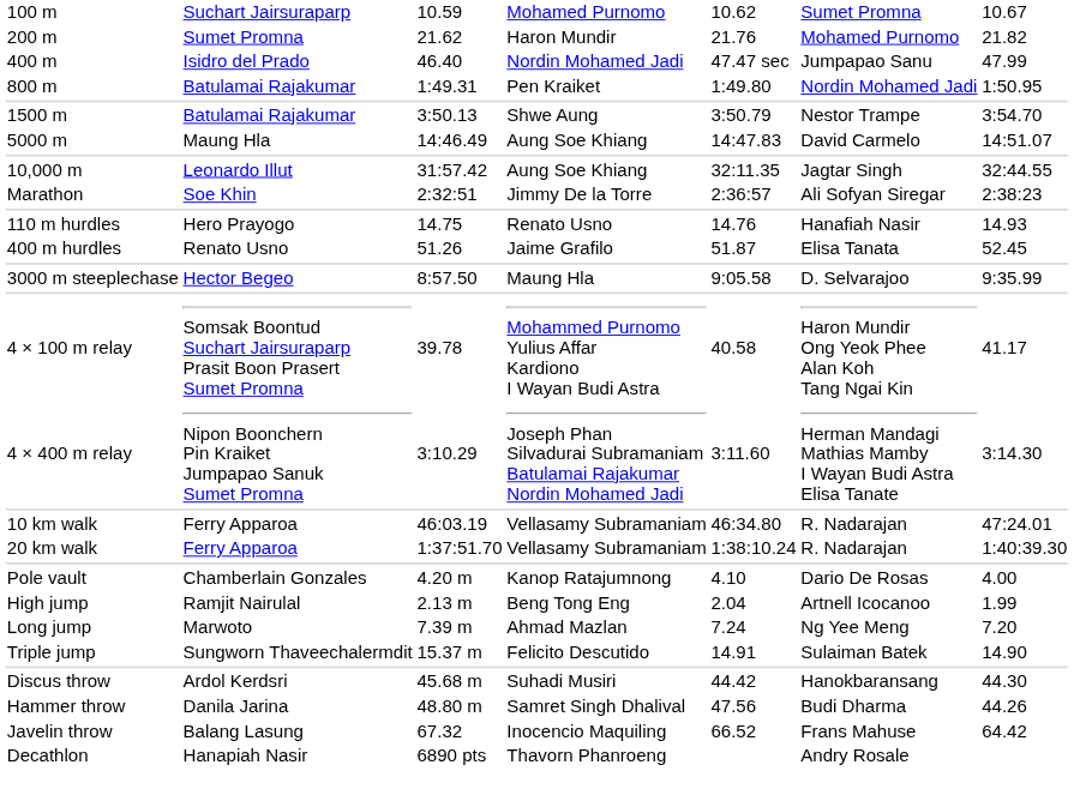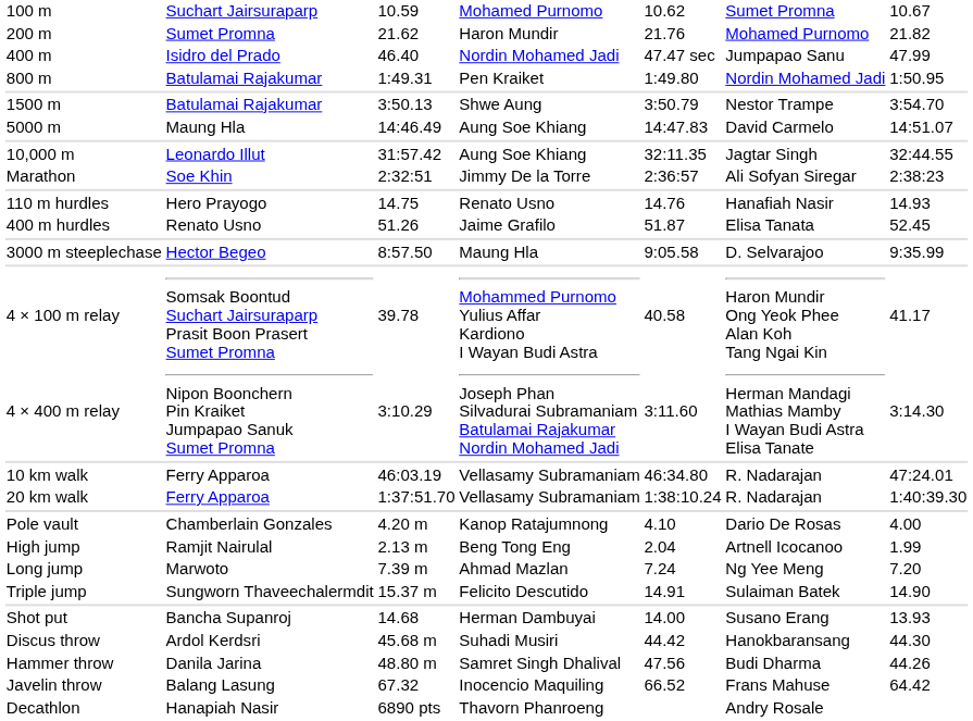 <table>
 <tr>
 <td>100 m</td>
 <td> <a href='#'>Suchart Jairsuraparp</a></td>
 <td>10.59</td>
 <td> <a href='#'>Mohamed Purnomo</a></td>
 <td>10.62</td>
 <td> <a href='#'>Sumet Promna</a></td>
 <td>10.67</td>
 </tr>
 <tr>
 <td>200 m</td>
 <td> <a href='#'>Sumet Promna</a></td>
 <td>21.62</td>
 <td> Haron Mundir</td>
 <td>21.76</td>
 <td> <a href='#'>Mohamed Purnomo</a></td>
 <td>21.82</td>
 </tr>
 <tr>
 <td>400 m</td>
 <td> <a href='#'>Isidro del Prado</a></td>
 <td>46.40 </td>
 <td> <a href='#'>Nordin Mohamed Jadi</a></td>
 <td>47.47 sec</td>
 <td> Jumpapao Sanu</td>
 <td>47.99</td>
 </tr>
 <tr>
 <td>800 m</td>
 <td> <a href='#'>Batulamai Rajakumar</a></td>
 <td>1:49.31</td>
 <td> Pen Kraiket</td>
 <td>1:49.80</td>
 <td> <a href='#'>Nordin Mohamed Jadi</a></td>
 <td>1:50.95</td>
 </tr>
 <tr bgcolor=#DDDDDD>
 <td colspan=7></td>
 </tr>
 <tr>
 <td>1500 m</td>
 <td> <a href='#'>Batulamai Rajakumar</a></td>
 <td>3:50.13 </td>
 <td> Shwe Aung</td>
 <td>3:50.79</td>
 <td> Nestor Trampe</td>
 <td>3:54.70</td>
 </tr>
 <tr>
 <td>5000 m</td>
 <td> Maung Hla</td>
 <td>14:46.49</td>
 <td> Aung Soe Khiang</td>
 <td>14:47.83</td>
 <td> David Carmelo</td>
 <td>14:51.07</td>
 </tr>
 <tr bgcolor=#DDDDDD>
 <td colspan=7></td>
 </tr>
 <tr>
 <td>10,000 m</td>
 <td> <a href='#'>Leonardo Illut</a></td>
 <td>31:57.42</td>
 <td> Aung Soe Khiang</td>
 <td>32:11.35</td>
 <td> Jagtar Singh</td>
 <td>32:44.55</td>
 </tr>
 <tr>
 <td>Marathon</td>
 <td> <a href='#'>Soe Khin</a></td>
 <td>2:32:51</td>
 <td> Jimmy De la Torre</td>
 <td>2:36:57</td>
 <td> Ali Sofyan Siregar</td>
 <td>2:38:23</td>
 </tr>
 <tr bgcolor=#DDDDDD>
 <td colspan=7></td>
 </tr>
 <tr>
 <td>110 m hurdles</td>
 <td> Hero Prayogo</td>
 <td>14.75</td>
 <td> Renato Usno</td>
 <td>14.76</td>
 <td> Hanafiah Nasir</td>
 <td>14.93</td>
 </tr>
 <tr>
 <td>400 m hurdles</td>
 <td> Renato Usno</td>
 <td>51.26</td>
 <td> Jaime Grafilo</td>
 <td>51.87</td>
 <td> Elisa Tanata</td>
 <td>52.45</td>
 </tr>
 <tr bgcolor=#DDDDDD>
 <td colspan=7></td>
 </tr>
 <tr>
 <td>3000 m steeplechase</td>
 <td> <a href='#'>Hector Begeo</a></td>
 <td>8:57.50</td>
 <td> Maung Hla</td>
 <td>9:05.58</td>
 <td> D. Selvarajoo</td>
 <td>9:35.99</td>
 </tr>
 <tr bgcolor=#DDDDDD>
 <td colspan=7></td>
 </tr>
 <tr>
 <td>4 × 100 m relay</td>
 <td> <hr> Somsak Boontud<br><a href='#'>Suchart Jairsuraparp</a><br>Prasit Boon Prasert<br><a href='#'>Sumet Promna</a></td>
 <td>39.78 </td>
 <td> <hr> <a href='#'>Mohammed Purnomo</a><br>Yulius Affar<br>Kardiono<br>I Wayan Budi Astra</td>
 <td>40.58</td>
 <td> <hr> Haron Mundir<br>Ong Yeok Phee<br>Alan Koh<br>Tang Ngai Kin</td>
 <td>41.17</td>
 </tr>
 <tr>
 <td>4 × 400 m relay</td>
 <td> <hr> Nipon Boonchern<br>Pin Kraiket<br>Jumpapao Sanuk<br><a href='#'>Sumet Promna</a></td>
 <td>3:10.29 </td>
 <td> <hr> Joseph Phan<br>Silvadurai Subramaniam<br><a href='#'>Batulamai Rajakumar</a><br><a href='#'>Nordin Mohamed Jadi</a></td>
 <td>3:11.60</td>
 <td> <hr> Herman Mandagi<br>Mathias Mamby<br>I Wayan Budi Astra<br>Elisa Tanate</td>
 <td>3:14.30</td>
 </tr>
 <tr bgcolor=#DDDDDD>
 <td colspan=7></td>
 </tr>
 <tr>
 <td>10 km walk</td>
 <td> Ferry Apparoa</td>
 <td>46:03.19 </td>
 <td> Vellasamy Subramaniam</td>
 <td>46:34.80</td>
 <td> R. Nadarajan</td>
 <td>47:24.01</td>
 </tr>
 <tr>
 <td>20 km walk</td>
 <td> <a href='#'>Ferry Apparoa</a></td>
 <td>1:37:51.70</td>
 <td> Vellasamy Subramaniam</td>
 <td>1:38:10.24</td>
 <td> R. Nadarajan</td>
 <td>1:40:39.30</td>
 </tr>
 <tr bgcolor=#DDDDDD>
 <td colspan=7></td>
 </tr>
 <tr>
 <td>Pole vault</td>
 <td> Chamberlain Gonzales</td>
 <td>4.20 m</td>
 <td> Kanop Ratajumnong</td>
 <td>4.10</td>
 <td> Dario De Rosas</td>
 <td>4.00</td>
 </tr>
 <tr>
 <td>High jump</td>
 <td> Ramjit Nairulal</td>
 <td>2.13 m </td>
 <td> Beng Tong Eng</td>
 <td>2.04</td>
 <td> Artnell Icocanoo</td>
 <td>1.99</td>
 </tr>
 <tr>
 <td>Long jump</td>
 <td> Marwoto</td>
 <td>7.39 m</td>
 <td> Ahmad Mazlan</td>
 <td>7.24</td>
 <td> Ng Yee Meng</td>
 <td>7.20</td>
 </tr>
 <tr>
 <td>Triple jump</td>
 <td> Sungworn Thaveechalermdit</td>
 <td>15.37 m </td>
 <td> Felicito Descutido</td>
 <td>14.91</td>
 <td> Sulaiman Batek</td>
 <td>14.90</td>
 </tr>
 <tr bgcolor=#DDDDDD>
 <td colspan=7></td>
 </tr>
 <tr>
+<td>Shot put</td>
+<td> Bancha Supanroj</td>
+<td>14.68</td>
+<td> Herman Dambuyai</td>
+<td>14.00</td>
+<td> Susano Erang</td>
+<td>13.93</td>
+</tr>
+<tr>
 <td>Discus throw</td>
 <td> Ardol Kerdsri</td>
 <td>45.68 m</td>
 <td> Suhadi Musiri</td>
 <td>44.42</td>
 <td> Hanokbaransang</td>
 <td>44.30</td>
 </tr>
 <tr>
 <td>Hammer throw</td>
 <td> Danila Jarina</td>
 <td>48.80 m</td>
 <td> Samret Singh Dhalival</td>
 <td>47.56</td>
 <td> Budi Dharma</td>
 <td>44.26</td>
 </tr>
 <tr>
 <td>Javelin throw</td>
 <td> Balang Lasung</td>
 <td>67.32</td>
 <td> Inocencio Maquiling</td>
 <td>66.52</td>
 <td> Frans Mahuse</td>
 <td>64.42</td>
 </tr>
 <tr>
 <td>Decathlon</td>
 <td> Hanapiah Nasir</td>
 <td>6890 pts</td>
 <td> Thavorn Phanroeng</td>
 <td></td>
 <td> Andry Rosale</td>
 <td></td>
 </tr>
 </table>
